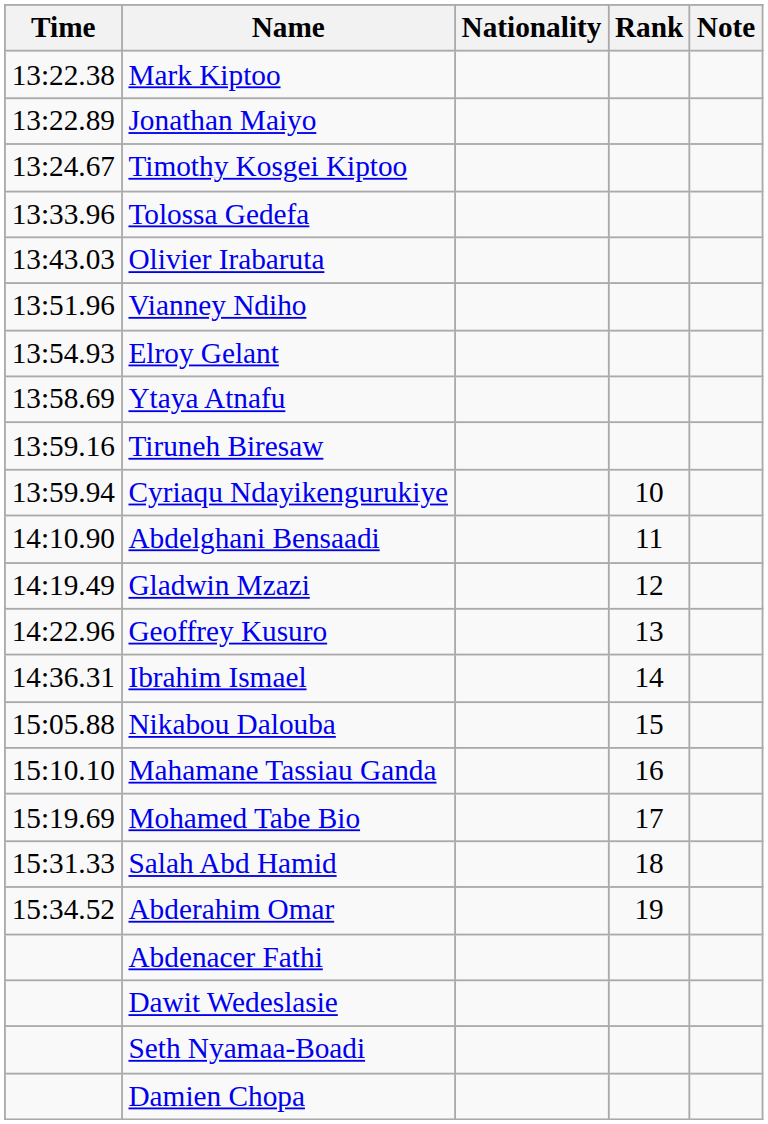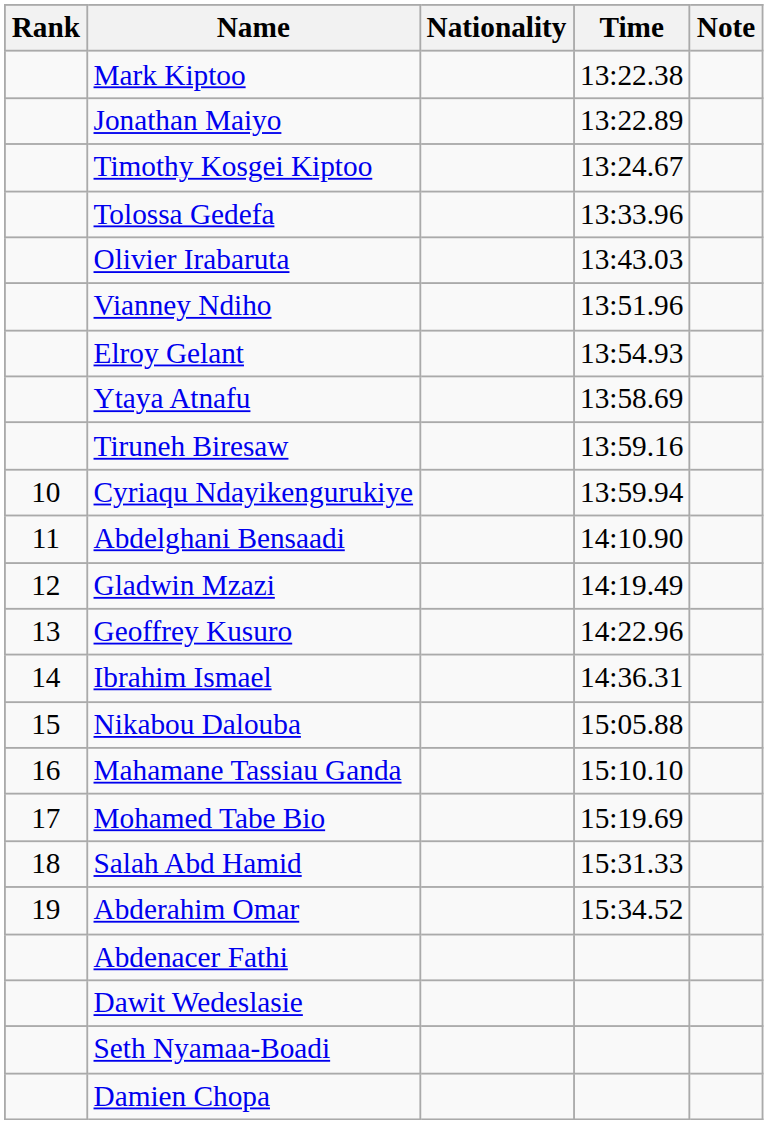 <table class="wikitable sortable" style="text-align:center">
 <tr>
-<th>Time</th>
+<th>Rank</th>
 <th>Name</th>
 <th>Nationality</th>
-<th>Rank</th>
+<th>Time</th>
 <th>Note</th>
 </tr>
 <tr>
-<td>13:22.38</td>
+<td></td>
 <td align="left"><a href='#'>Mark Kiptoo</a></td>
 <td align=left></td>
-<td></td>
+<td>13:22.38</td>
 <td></td>
 </tr>
 <tr>
-<td>13:22.89</td>
+<td></td>
 <td align="left"><a href='#'>Jonathan Maiyo</a></td>
 <td align=left></td>
-<td></td>
+<td>13:22.89</td>
 <td></td>
 </tr>
 <tr>
-<td>13:24.67</td>
+<td></td>
 <td align="left"><a href='#'>Timothy Kosgei Kiptoo</a></td>
 <td align=left></td>
-<td></td>
+<td>13:24.67</td>
 <td></td>
 </tr>
 <tr>
-<td>13:33.96</td>
+<td></td>
 <td align="left"><a href='#'>Tolossa Gedefa</a></td>
 <td align=left></td>
-<td></td>
+<td>13:33.96</td>
 <td></td>
 </tr>
 <tr>
-<td>13:43.03</td>
+<td></td>
 <td align="left"><a href='#'>Olivier Irabaruta</a></td>
 <td align=left></td>
-<td></td>
+<td>13:43.03</td>
 <td></td>
 </tr>
 <tr>
-<td>13:51.96</td>
+<td></td>
 <td align="left"><a href='#'>Vianney Ndiho</a></td>
 <td align=left></td>
-<td></td>
+<td>13:51.96</td>
 <td></td>
 </tr>
 <tr>
-<td>13:54.93</td>
+<td></td>
 <td align="left"><a href='#'>Elroy Gelant</a></td>
 <td align=left></td>
-<td></td>
+<td>13:54.93</td>
 <td></td>
 </tr>
 <tr>
-<td>13:58.69</td>
+<td></td>
 <td align="left"><a href='#'>Ytaya Atnafu</a></td>
 <td align=left></td>
-<td></td>
+<td>13:58.69</td>
 <td></td>
 </tr>
 <tr>
-<td>13:59.16</td>
+<td></td>
 <td align="left"><a href='#'>Tiruneh Biresaw</a></td>
 <td align=left></td>
-<td></td>
+<td>13:59.16</td>
 <td></td>
 </tr>
 <tr>
-<td>13:59.94</td>
+<td>10</td>
 <td align="left"><a href='#'>Cyriaqu Ndayikengurukiye</a></td>
 <td align=left></td>
-<td>10</td>
+<td>13:59.94</td>
 <td></td>
 </tr>
 <tr>
-<td>14:10.90</td>
+<td>11</td>
 <td align="left"><a href='#'>Abdelghani Bensaadi</a></td>
 <td align=left></td>
-<td>11</td>
+<td>14:10.90</td>
 <td></td>
 </tr>
 <tr>
-<td>14:19.49</td>
+<td>12</td>
 <td align="left"><a href='#'>Gladwin Mzazi</a></td>
 <td align=left></td>
-<td>12</td>
+<td>14:19.49</td>
 <td></td>
 </tr>
 <tr>
-<td>14:22.96</td>
+<td>13</td>
 <td align="left"><a href='#'>Geoffrey Kusuro</a></td>
 <td align=left></td>
-<td>13</td>
+<td>14:22.96</td>
 <td></td>
 </tr>
 <tr>
-<td>14:36.31</td>
+<td>14</td>
 <td align="left"><a href='#'>Ibrahim Ismael</a></td>
 <td align=left></td>
-<td>14</td>
+<td>14:36.31</td>
 <td></td>
 </tr>
 <tr>
-<td>15:05.88</td>
+<td>15</td>
 <td align="left"><a href='#'>Nikabou Dalouba</a></td>
 <td align=left></td>
-<td>15</td>
+<td>15:05.88</td>
 <td></td>
 </tr>
 <tr>
-<td>15:10.10</td>
+<td>16</td>
 <td align="left"><a href='#'>Mahamane Tassiau Ganda</a></td>
 <td align=left></td>
-<td>16</td>
+<td>15:10.10</td>
 <td></td>
 </tr>
 <tr>
-<td>15:19.69</td>
+<td>17</td>
 <td align="left"><a href='#'>Mohamed Tabe Bio</a></td>
 <td align=left></td>
-<td>17</td>
+<td>15:19.69</td>
 <td></td>
 </tr>
 <tr>
-<td>15:31.33</td>
+<td>18</td>
 <td align="left"><a href='#'>Salah Abd Hamid</a></td>
 <td align=left></td>
-<td>18</td>
+<td>15:31.33</td>
 <td></td>
 </tr>
 <tr>
-<td>15:34.52</td>
+<td>19</td>
 <td align="left"><a href='#'>Abderahim Omar</a></td>
 <td align=left></td>
-<td>19</td>
+<td>15:34.52</td>
 <td></td>
 </tr>
 <tr>
 <td></td>
 <td align="left"><a href='#'>Abdenacer Fathi</a></td>
 <td align=left></td>
 <td></td>
 <td></td>
 </tr>
 <tr>
 <td></td>
 <td align="left"><a href='#'>Dawit Wedeslasie</a></td>
 <td align=left></td>
 <td></td>
 <td></td>
 </tr>
 <tr>
 <td></td>
 <td align="left"><a href='#'>Seth Nyamaa-Boadi</a></td>
 <td align=left></td>
 <td></td>
 <td></td>
 </tr>
 <tr>
 <td></td>
 <td align="left"><a href='#'>Damien Chopa</a></td>
 <td align=left></td>
 <td></td>
 <td></td>
 </tr>
 </table>
